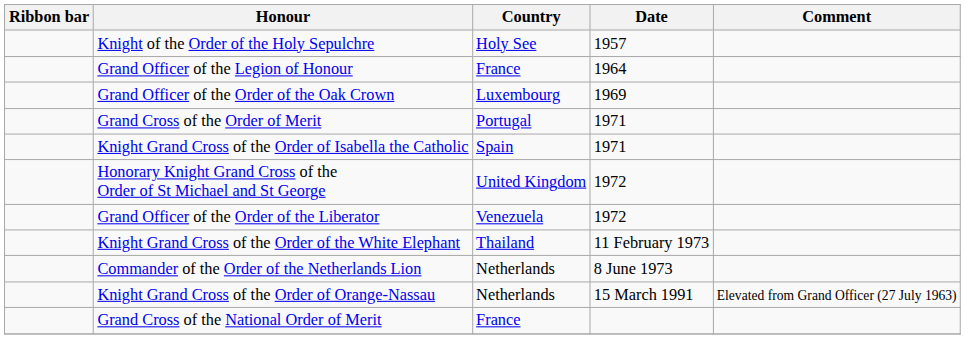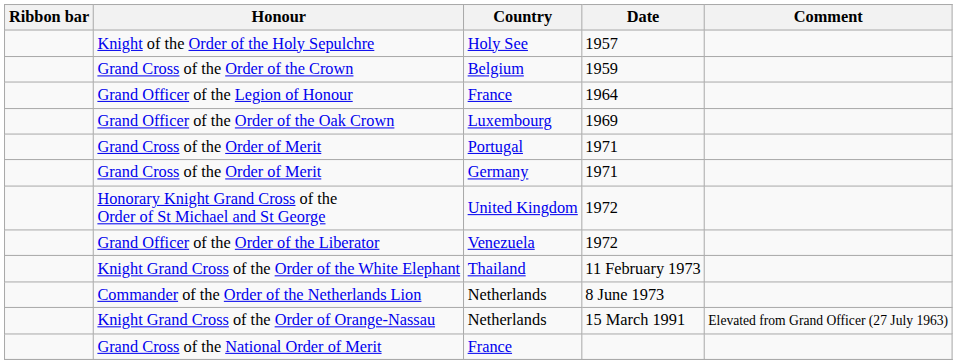 <table class="wikitable">
 <tr>
 <th style="width:80px;">Ribbon bar</th>
 <th>Honour</th>
 <th>Country</th>
 <th>Date</th>
 <th>Comment</th>
 </tr>
 <tr>
 <td></td>
 <td><a href='#'>Knight</a> of the <a href='#'>Order of the Holy Sepulchre</a></td>
 <td><a href='#'>Holy See</a></td>
 <td>1957</td>
+<td></td>
+</tr>
+<tr>
+<td></td>
+<td><a href='#'>Grand Cross</a> of the <a href='#'>Order of the Crown</a></td>
+<td><a href='#'>Belgium</a></td>
+<td>1959</td>
 <td></td>
 </tr>
 <tr>
 <td></td>
 <td><a href='#'>Grand Officer</a> of the <a href='#'>Legion of Honour</a></td>
 <td><a href='#'>France</a></td>
 <td>1964</td>
 <td></td>
 </tr>
 <tr>
 <td></td>
 <td><a href='#'>Grand Officer</a> of the <a href='#'>Order of the Oak Crown</a></td>
 <td><a href='#'>Luxembourg</a></td>
 <td>1969</td>
 <td></td>
 </tr>
 <tr>
 <td></td>
 <td><a href='#'>Grand Cross</a> of the <a href='#'>Order of Merit</a></td>
 <td><a href='#'>Portugal</a></td>
 <td>1971</td>
 <td></td>
 </tr>
 <tr>
 <td></td>
-<td><a href='#'>Knight Grand Cross</a> of the <a href='#'>Order of Isabella the Catholic</a></td>
-<td><a href='#'>Spain</a></td>
+<td><a href='#'>Grand Cross</a> of the <a href='#'>Order of Merit</a></td>
+<td><a href='#'>Germany</a></td>
 <td>1971</td>
 <td></td>
 </tr>
 <tr>
 <td></td>
 <td><a href='#'>Honorary Knight Grand Cross</a> of the <br> <a href='#'>Order of St Michael and St George</a></td>
 <td><a href='#'>United Kingdom</a></td>
 <td>1972</td>
 <td></td>
 </tr>
 <tr>
 <td></td>
 <td><a href='#'>Grand Officer</a> of the <a href='#'>Order of the Liberator</a></td>
 <td><a href='#'>Venezuela</a></td>
 <td>1972</td>
 <td></td>
 </tr>
 <tr>
 <td></td>
 <td><a href='#'>Knight Grand Cross</a> of the <a href='#'>Order of the White Elephant</a></td>
 <td><a href='#'>Thailand</a></td>
 <td>11 February 1973</td>
 <td></td>
 </tr>
 <tr>
 <td></td>
 <td><a href='#'>Commander</a> of the <a href='#'>Order of the Netherlands Lion</a></td>
 <td>Netherlands</td>
 <td>8 June 1973</td>
 <td></td>
 </tr>
 <tr>
 <td></td>
 <td><a href='#'>Knight Grand Cross</a> of the <a href='#'>Order of Orange-Nassau</a></td>
 <td>Netherlands</td>
 <td>15 March 1991</td>
 <td><small>Elevated from Grand Officer (27 July 1963)</small></td>
 </tr>
 <tr>
 <td></td>
 <td><a href='#'>Grand Cross</a> of the <a href='#'>National Order of Merit</a></td>
 <td><a href='#'>France</a></td>
 <td></td>
 <td></td>
 </tr>
 <tr>
 </tr>
 </table>
